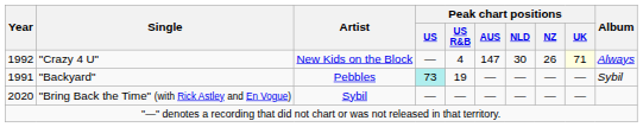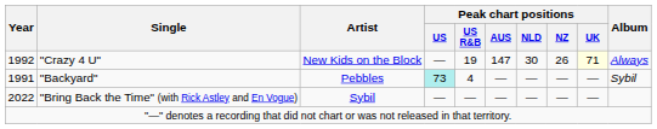 <table class="wikitable" style="text-align:center;">
 <tr>
 <th rowspan="2">Year</th>
 <th rowspan="2">Single</th>
 <th rowspan="2">Artist</th>
 <th colspan="6">Peak chart positions</th>
 <th rowspan="2">Album</th>
 </tr>
 <tr style="font-size:smaller;">
 <th width="35"><a href='#'>US</a><br></th>
 <th width="35"><a href='#'>US R&B</a><br></th>
 <th width="35"><a href='#'>AUS</a><br></th>
 <th width="35"><a href='#'>NLD</a><br></th>
 <th width="35"><a href='#'>NZ</a><br></th>
 <th width="35"><a href='#'>UK</a><br></th>
 </tr>
 <tr>
 <td>1992</td>
 <td align="left">"Crazy 4 U"</td>
 <td><a href='#'>New Kids on the Block</a></td>
 <td>—</td>
-<td>4</td>
+<td>19</td>
 <td>147</td>
 <td>30</td>
 <td>26</td>
 <td style="background: lightyellow;">71</td>
 <td align="left"><em><a href='#'>Always</a></em></td>
 </tr>
 <tr>
 <td>1991</td>
 <td align="left">"Backyard"</td>
 <td><a href='#'>Pebbles</a></td>
 <td style="background: paleturquoise;">73</td>
-<td>19</td>
+<td>4</td>
 <td>—</td>
 <td>—</td>
 <td>—</td>
 <td>—</td>
 <td align="left"><em>Sybil</em></td>
 </tr>
 <tr>
-<td>2020</td>
+<td>2022</td>
 <td align="left">"Bring Back the Time"  <small>(with <a href='#'>Rick Astley</a> and <a href='#'>En Vogue</a>)</small></td>
 <td><a href='#'>Sybil</a></td>
 <td>—</td>
 <td>—</td>
 <td>—</td>
 <td>—</td>
 <td>—</td>
 <td>—</td>
 <td></td>
 </tr>
 <tr>
 <td align="center" colspan="12" style="font-size:90%">"—" denotes a recording that did not chart or was not released in that territory.</td>
 </tr>
 </table>
